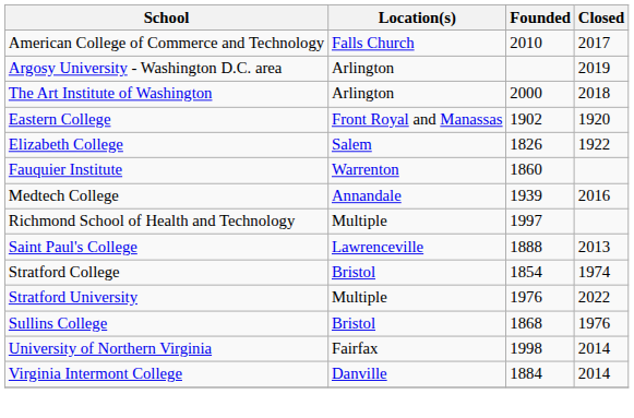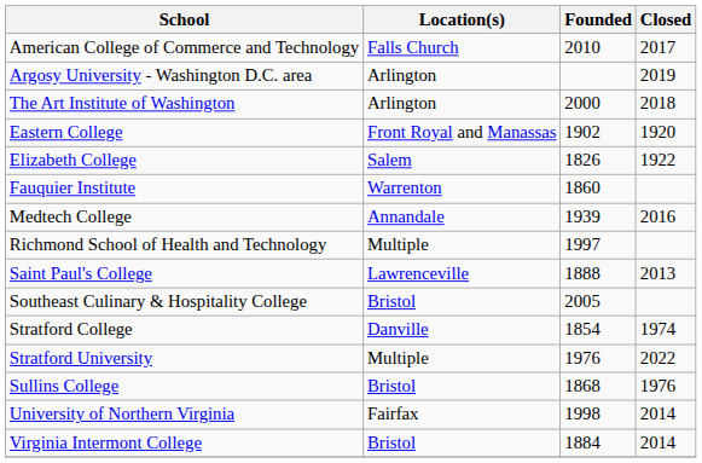 <table class="wikitable sortable" style="text-align:left;">
 <tr>
 <th>School</th>
 <th>Location(s)</th>
 <th>Founded</th>
 <th>Closed<br></th>
 </tr>
 <tr>
 <td>American College of Commerce and Technology</td>
 <td><a href='#'>Falls Church</a></td>
 <td>2010</td>
 <td>2017</td>
 </tr>
 <tr>
 <td><a href='#'>Argosy University</a> - Washington D.C. area</td>
 <td>Arlington</td>
 <td></td>
 <td>2019</td>
 </tr>
 <tr>
 <td><a href='#'>The Art Institute of Washington</a></td>
 <td>Arlington</td>
 <td>2000</td>
 <td>2018</td>
 </tr>
 <tr>
 <td><a href='#'>Eastern College</a></td>
 <td><a href='#'>Front Royal</a> and <a href='#'>Manassas</a></td>
 <td>1902</td>
 <td>1920</td>
 </tr>
 <tr>
 <td><a href='#'>Elizabeth College</a></td>
 <td><a href='#'>Salem</a></td>
 <td>1826</td>
 <td>1922</td>
 </tr>
 <tr>
 <td><a href='#'>Fauquier Institute</a></td>
 <td><a href='#'>Warrenton</a></td>
 <td>1860</td>
 <td></td>
 </tr>
 <tr>
 <td>Medtech College</td>
 <td><a href='#'>Annandale</a></td>
 <td>1939</td>
 <td>2016</td>
 </tr>
 <tr>
 <td>Richmond School of Health and Technology</td>
 <td>Multiple</td>
 <td>1997</td>
 <td></td>
 </tr>
 <tr>
 <td><a href='#'>Saint Paul's College</a></td>
 <td><a href='#'>Lawrenceville</a></td>
 <td>1888</td>
 <td>2013</td>
 </tr>
 <tr>
+<td>Southeast Culinary & Hospitality College</td>
+<td><a href='#'>Bristol</a></td>
+<td>2005</td>
+<td></td>
+</tr>
+<tr>
 <td>Stratford College</td>
-<td><a href='#'>Bristol</a></td>
+<td><a href='#'>Danville</a></td>
 <td>1854</td>
 <td>1974</td>
 </tr>
 <tr>
 <td><a href='#'>Stratford University</a></td>
 <td>Multiple</td>
 <td>1976</td>
 <td>2022</td>
 </tr>
 <tr>
 <td><a href='#'>Sullins College</a></td>
 <td><a href='#'>Bristol</a></td>
 <td>1868</td>
 <td>1976</td>
 </tr>
 <tr>
 <td><a href='#'>University of Northern Virginia</a></td>
 <td>Fairfax</td>
 <td>1998</td>
 <td>2014</td>
 </tr>
 <tr>
 <td><a href='#'>Virginia Intermont College</a></td>
-<td><a href='#'>Danville</a></td>
+<td><a href='#'>Bristol</a></td>
 <td>1884</td>
 <td>2014</td>
 </tr>
 <tr>
 </tr>
 </table>
